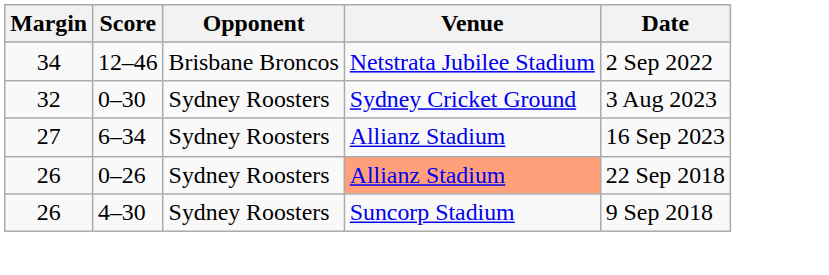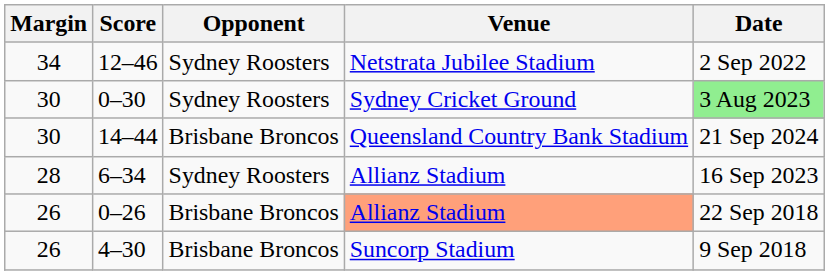 <table class="wikitable">
 <tr>
 <th>Margin</th>
 <th>Score</th>
 <th>Opponent</th>
 <th>Venue</th>
 <th>Date</th>
 </tr>
 <tr>
 <td align=center>34</td>
 <td>12<span>–46</span></td>
-<td> Brisbane Broncos</td>
+<td> Sydney Roosters</td>
 <td><a href='#'>Netstrata Jubilee Stadium</a></td>
 <td>2 Sep 2022</td>
 </tr>
 <tr>
-<td align=center>32</td>
+<td align=center>30</td>
 <td>0<span>–30</span></td>
 <td> Sydney Roosters</td>
 <td><a href='#'>Sydney Cricket Ground</a></td>
-<td>3 Aug 2023</td>
+<td style="background: lightgreen;">3 Aug 2023</td>
 </tr>
 <tr>
-<td align=center>27</td>
+<td align=center>30</td>
+<td>14<span>–44</span></td>
+<td> Brisbane Broncos</td>
+<td><a href='#'>Queensland Country Bank Stadium</a></td>
+<td>21 Sep 2024</td>
+</tr>
+<tr>
+<td align=center>28</td>
 <td>6<span>–34</span></td>
 <td> Sydney Roosters</td>
 <td><a href='#'>Allianz Stadium</a></td>
 <td>16 Sep 2023</td>
 </tr>
 <tr>
 <td align=center>26</td>
 <td>0<span>–26</span></td>
-<td> Sydney Roosters</td>
+<td> Brisbane Broncos</td>
 <td style="background: lightsalmon;"><a href='#'>Allianz Stadium</a></td>
 <td>22 Sep 2018</td>
 </tr>
 <tr>
 <td align=center>26</td>
 <td>4<span>–30</span></td>
-<td> Sydney Roosters</td>
+<td> Brisbane Broncos</td>
 <td><a href='#'>Suncorp Stadium</a></td>
 <td>9 Sep 2018</td>
 </tr>
 </table>
